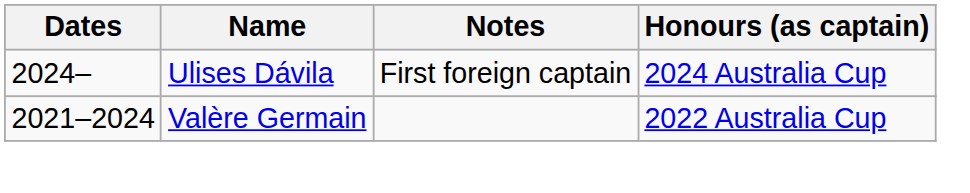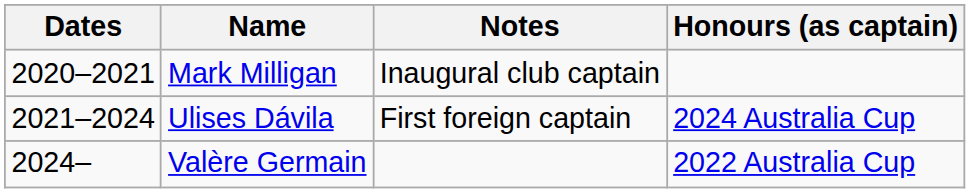 <table class="wikitable">
 <tr>
 <th>Dates</th>
 <th>Name</th>
 <th>Notes</th>
 <th>Honours (as captain)</th>
 </tr>
 <tr>
-<td>2024–</td>
+<td>2020–2021</td>
+<td> <a href='#'>Mark Milligan</a></td>
+<td>Inaugural club captain</td>
+<td></td>
+</tr>
+<tr>
+<td>2021–2024</td>
 <td> <a href='#'>Ulises Dávila</a></td>
 <td>First foreign captain</td>
 <td><a href='#'>2024 Australia Cup</a></td>
 </tr>
 <tr>
-<td>2021–2024</td>
+<td>2024–</td>
 <td> <a href='#'>Valère Germain</a></td>
 <td></td>
 <td><a href='#'>2022 Australia Cup</a></td>
 </tr>
 </table>
